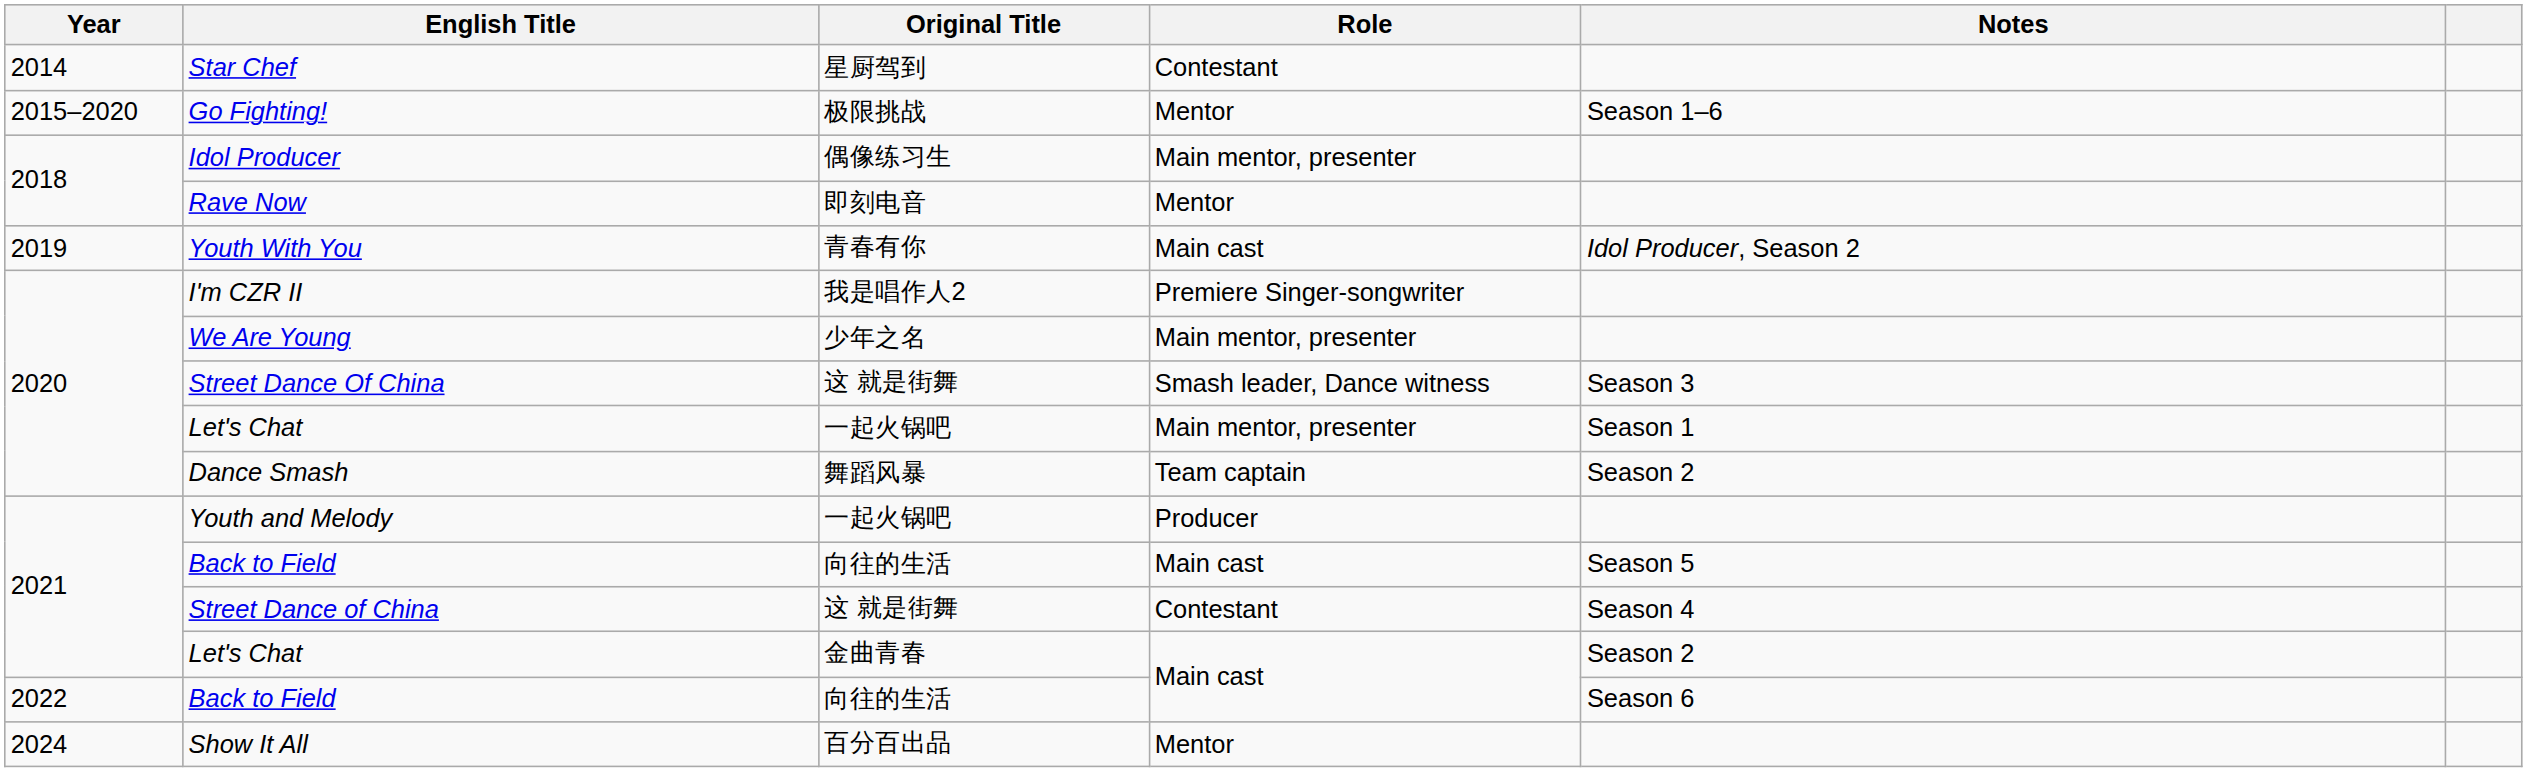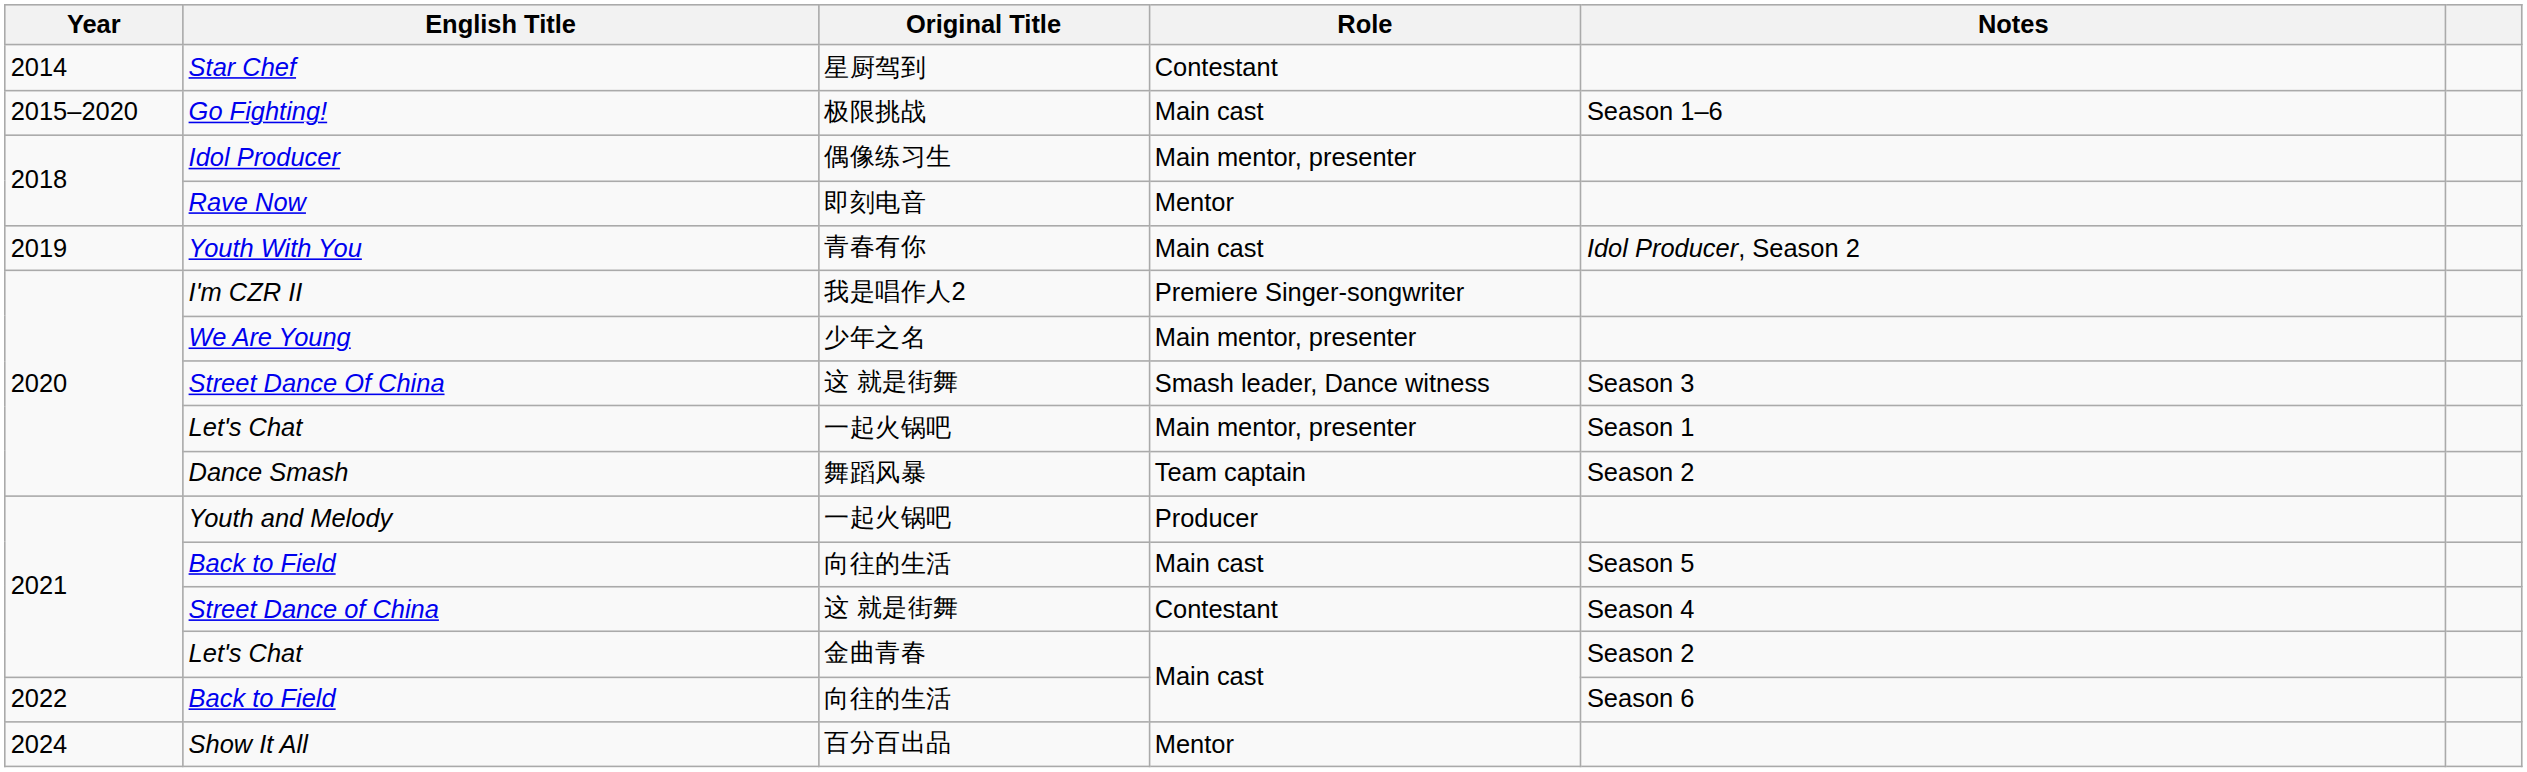 <table class="wikitable plainrowheaders sortable" style="width:100%">
 <tr>
 <th scope="col" style="width:7%">Year</th>
 <th scope="col" style="width:25%">English Title</th>
 <th scope="col" style="width:13%">Original Title</th>
 <th scope="col" style="width:17%">Role</th>
 <th scope="col" class="unsortable" style="width:34%">Notes</th>
 <th scope="col" class="unsortable" style="width:3%"></th>
 </tr>
 <tr>
 <td>2014</td>
 <td><em><a href='#'>Star Chef</a></em></td>
 <td>星厨驾到</td>
 <td>Contestant</td>
 <td></td>
 <td></td>
 </tr>
 <tr>
 <td>2015–2020</td>
 <td><em><a href='#'>Go Fighting!</a></em></td>
 <td>极限挑战</td>
-<td>Mentor</td>
+<td>Main cast</td>
 <td>Season 1–6</td>
 <td></td>
 </tr>
 <tr>
 <td rowspan="2">2018</td>
 <td><em><a href='#'>Idol Producer</a></em></td>
 <td>偶像练习生</td>
 <td>Main mentor, presenter</td>
 <td></td>
 <td></td>
 </tr>
 <tr>
 <td><em><a href='#'>Rave Now</a></em></td>
 <td>即刻电音</td>
 <td>Mentor</td>
 <td></td>
 <td></td>
 </tr>
 <tr>
 <td>2019</td>
 <td><em><a href='#'>Youth With You</a></em></td>
 <td>青春有你</td>
 <td>Main cast</td>
 <td><em>Idol Producer</em>, Season 2</td>
 <td></td>
 </tr>
 <tr>
 <td rowspan="5">2020</td>
 <td><em>I'm CZR II</em></td>
 <td>我是唱作人2</td>
 <td>Premiere Singer-songwriter</td>
 <td></td>
 <td></td>
 </tr>
 <tr>
 <td><em><a href='#'>We Are Young</a></em></td>
 <td>少年之名</td>
 <td>Main mentor, presenter</td>
 <td></td>
 <td></td>
 </tr>
 <tr>
 <td><em><a href='#'>Street Dance Of China</a></em></td>
 <td>这 就是街舞</td>
 <td>Smash leader, Dance witness</td>
 <td>Season 3</td>
 <td></td>
 </tr>
 <tr>
 <td><em>Let's Chat</em></td>
 <td>一起火锅吧</td>
 <td>Main mentor, presenter</td>
 <td>Season 1</td>
 <td></td>
 </tr>
 <tr>
 <td><em>Dance Smash</em></td>
 <td>舞蹈风暴</td>
 <td>Team captain</td>
 <td>Season 2</td>
 <td></td>
 </tr>
 <tr>
 <td rowspan="4">2021</td>
 <td><em>Youth and Melody</em></td>
 <td>一起火锅吧</td>
 <td>Producer</td>
 <td></td>
 <td></td>
 </tr>
 <tr>
 <td><em><a href='#'>Back to Field</a></em></td>
 <td>向往的生活</td>
 <td>Main cast</td>
 <td>Season 5</td>
 <td></td>
 </tr>
 <tr>
 <td><em><a href='#'>Street Dance of China</a></em></td>
 <td>这 就是街舞</td>
 <td>Contestant</td>
 <td>Season 4</td>
 <td></td>
 </tr>
 <tr>
 <td><em>Let's Chat</em></td>
 <td>金曲青春</td>
 <td rowspan="2">Main cast</td>
 <td>Season 2</td>
 <td></td>
 </tr>
 <tr>
 <td>2022</td>
 <td><em><a href='#'>Back to Field</a></em></td>
 <td>向往的生活</td>
 <td>Season 6</td>
 <td></td>
 </tr>
 <tr>
 <td>2024</td>
 <td><em>Show It All</em></td>
 <td>百分百出品</td>
 <td>Mentor</td>
 <td></td>
 <td></td>
 </tr>
 </table>
